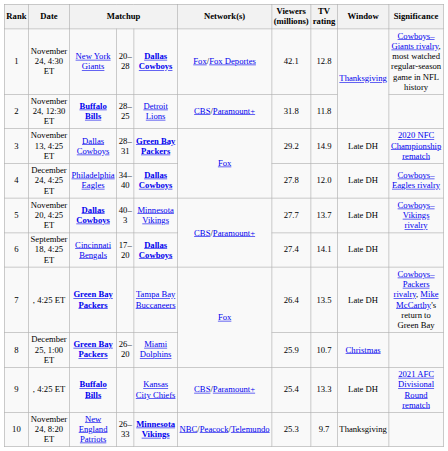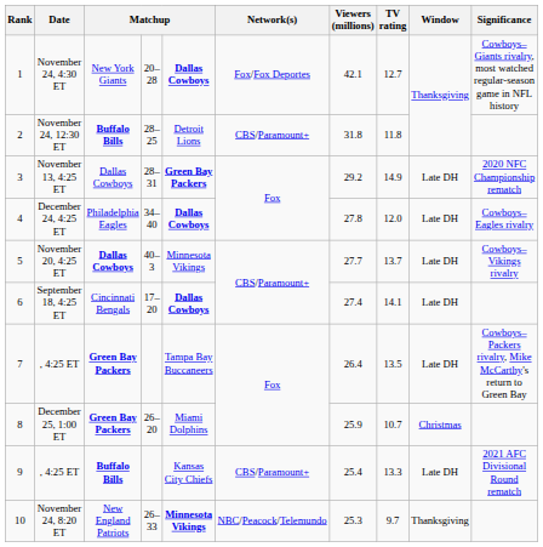 <table class="wikitable sortable" style="text-align:center; font-size:90%;">
 <tr>
 <th>Rank</th>
 <th>Date</th>
 <th colspan="3" class="unsortable">Matchup</th>
 <th>Network(s)</th>
 <th>Viewers (millions)</th>
 <th>TV rating</th>
 <th>Window</th>
 <th>Significance</th>
 </tr>
 <tr>
 <td>1</td>
 <td>November 24, 4:30 ET</td>
 <td><a href='#'>New York Giants</a></td>
 <td>20–28</td>
 <td><strong><a href='#'>Dallas Cowboys</a></strong></td>
 <td><a href='#'>Fox</a>/<a href='#'>Fox Deportes</a></td>
 <td>42.1</td>
-<td>12.8</td>
+<td>12.7</td>
 <td rowspan="2"><a href='#'>Thanksgiving</a></td>
 <td><a href='#'>Cowboys–Giants rivalry</a>, most watched regular-season game in NFL history </td>
 </tr>
 <tr>
 <td>2</td>
 <td>November 24, 12:30 ET</td>
 <td><strong><a href='#'>Buffalo Bills</a></strong></td>
 <td>28–25</td>
 <td><a href='#'>Detroit Lions</a></td>
 <td><a href='#'>CBS</a>/<a href='#'>Paramount+</a></td>
 <td>31.8</td>
 <td>11.8</td>
 <td></td>
 </tr>
 <tr>
 <td>3</td>
 <td>November 13, 4:25 ET</td>
 <td><a href='#'>Dallas Cowboys</a></td>
 <td>28–31</td>
 <td><strong><a href='#'>Green Bay Packers</a></strong></td>
 <td rowspan="2"><a href='#'>Fox</a></td>
 <td>29.2</td>
 <td>14.9</td>
 <td>Late DH</td>
 <td><a href='#'>2020 NFC Championship rematch</a></td>
 </tr>
 <tr>
 <td>4</td>
 <td>December 24, 4:25 ET</td>
 <td><a href='#'>Philadelphia Eagles</a></td>
 <td>34–40</td>
 <td><strong><a href='#'>Dallas Cowboys</a></strong></td>
 <td>27.8</td>
 <td>12.0</td>
 <td>Late DH</td>
 <td><a href='#'>Cowboys–Eagles rivalry</a></td>
 </tr>
 <tr>
 <td>5</td>
 <td>November 20, 4:25 ET</td>
 <td><strong><a href='#'>Dallas Cowboys</a></strong></td>
 <td>40–3</td>
 <td><a href='#'>Minnesota Vikings</a></td>
 <td rowspan="2"><a href='#'>CBS</a>/<a href='#'>Paramount+</a></td>
 <td>27.7</td>
 <td>13.7</td>
 <td>Late DH</td>
 <td><a href='#'>Cowboys–Vikings rivalry</a></td>
 </tr>
 <tr>
 <td>6</td>
 <td>September 18, 4:25 ET</td>
 <td><a href='#'>Cincinnati Bengals</a></td>
 <td>17–20</td>
 <td><strong><a href='#'>Dallas Cowboys</a></strong></td>
 <td>27.4</td>
 <td>14.1</td>
 <td>Late DH</td>
 <td></td>
 </tr>
 <tr>
 <td>7</td>
 <td>, 4:25 ET</td>
 <td><strong><a href='#'>Green Bay Packers</a></strong></td>
 <td></td>
 <td><a href='#'>Tampa Bay Buccaneers</a></td>
 <td rowspan="2"><a href='#'>Fox</a></td>
 <td>26.4</td>
 <td>13.5</td>
 <td>Late DH</td>
 <td><a href='#'>Cowboys–Packers rivalry</a>, <a href='#'>Mike McCarthy</a>'s return to Green Bay</td>
 </tr>
 <tr>
 <td>8</td>
 <td>December 25, 1:00 ET</td>
 <td><strong><a href='#'>Green Bay Packers</a></strong></td>
 <td>26–20</td>
 <td><a href='#'>Miami Dolphins</a></td>
 <td>25.9</td>
 <td>10.7</td>
 <td><a href='#'>Christmas</a></td>
 <td></td>
 </tr>
 <tr>
 <td>9</td>
 <td>, 4:25 ET</td>
 <td><strong><a href='#'>Buffalo Bills</a></strong></td>
 <td></td>
 <td><a href='#'>Kansas City Chiefs</a></td>
 <td><a href='#'>CBS</a>/<a href='#'>Paramount+</a></td>
 <td>25.4</td>
 <td>13.3</td>
 <td>Late DH</td>
 <td><a href='#'>2021 AFC Divisional Round rematch</a></td>
 </tr>
 <tr>
 <td>10</td>
 <td>November 24, 8:20 ET</td>
 <td><a href='#'>New England Patriots</a></td>
 <td>26–33</td>
 <td><strong><a href='#'>Minnesota Vikings</a></strong></td>
 <td><a href='#'>NBC</a>/<a href='#'>Peacock</a>/<a href='#'>Telemundo</a></td>
 <td>25.3</td>
 <td>9.7</td>
 <td>Thanksgiving</td>
 <td></td>
 </tr>
 </table>
